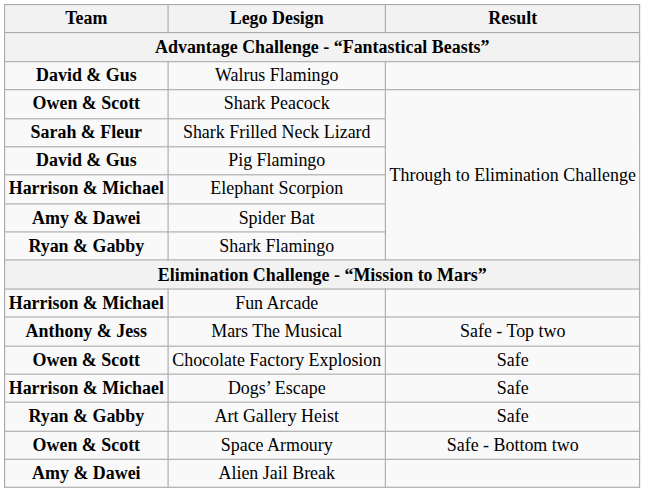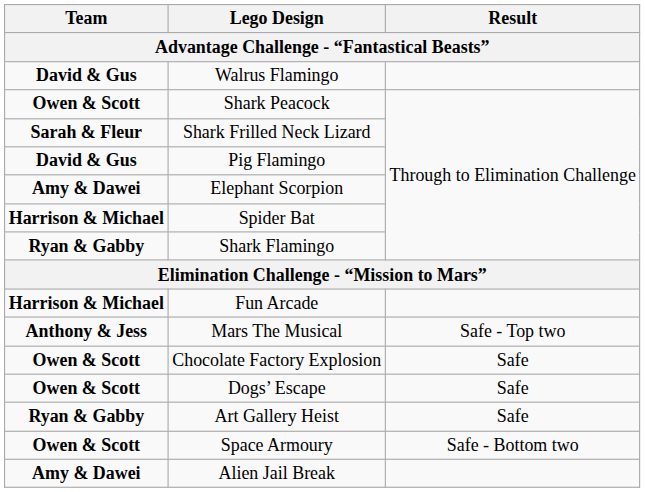 <table class="wikitable" style="text-align:center">
 <tr valign="top">
 <th>Team</th>
 <th>Lego Design</th>
 <th>Result</th>
 </tr>
 <tr>
 <th colspan=3>Advantage Challenge - “Fantastical Beasts”</th>
 </tr>
 <tr>
 <td><strong>David & Gus</strong></td>
 <td>Walrus Flamingo</td>
 <td></td>
 </tr>
 <tr>
 <td><strong>Owen & Scott</strong></td>
 <td>Shark Peacock</td>
 <td rowspan=6>Through to Elimination Challenge</td>
 </tr>
 <tr>
 <td><strong>Sarah & Fleur</strong></td>
 <td>Shark Frilled Neck Lizard</td>
 </tr>
 <tr>
 <td><strong>David & Gus</strong></td>
 <td>Pig Flamingo</td>
 </tr>
 <tr>
-<td><strong>Harrison & Michael</strong></td>
+<td><strong>Amy & Dawei</strong></td>
 <td>Elephant Scorpion</td>
 </tr>
 <tr>
-<td><strong>Amy & Dawei</strong></td>
+<td><strong>Harrison & Michael</strong></td>
 <td>Spider Bat</td>
 </tr>
 <tr>
 <td><strong>Ryan & Gabby</strong></td>
 <td>Shark Flamingo</td>
 </tr>
 <tr>
 <th colspan=3>Elimination Challenge - “Mission to Mars”</th>
 </tr>
 <tr>
 <td><strong>Harrison & Michael</strong></td>
 <td>Fun Arcade</td>
 <td></td>
 </tr>
 <tr>
 <td><strong>Anthony & Jess</strong></td>
 <td>Mars The Musical</td>
 <td>Safe - Top two</td>
 </tr>
 <tr>
 <td><strong>Owen & Scott</strong></td>
 <td>Chocolate Factory Explosion</td>
 <td>Safe</td>
 </tr>
 <tr>
-<td><strong>Harrison & Michael</strong></td>
+<td><strong>Owen & Scott</strong></td>
 <td>Dogs’ Escape</td>
 <td>Safe</td>
 </tr>
 <tr>
 <td><strong>Ryan & Gabby</strong></td>
 <td>Art Gallery Heist</td>
 <td>Safe</td>
 </tr>
 <tr>
 <td><strong>Owen & Scott</strong></td>
 <td>Space Armoury</td>
 <td>Safe - Bottom two</td>
 </tr>
 <tr>
 <td><strong>Amy & Dawei</strong></td>
 <td>Alien Jail Break</td>
 <td></td>
 </tr>
 </table>
